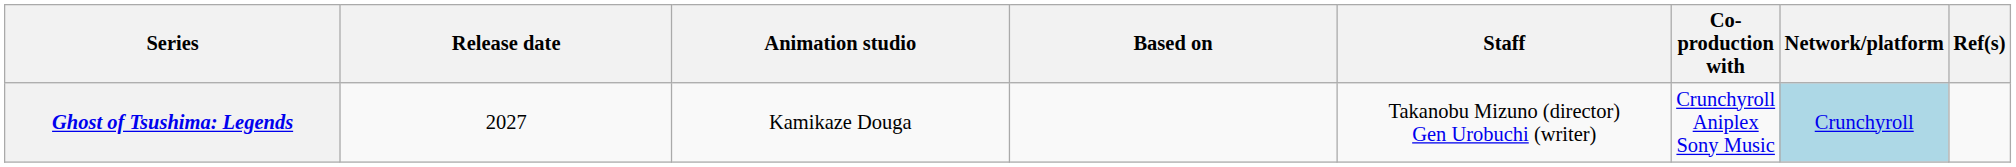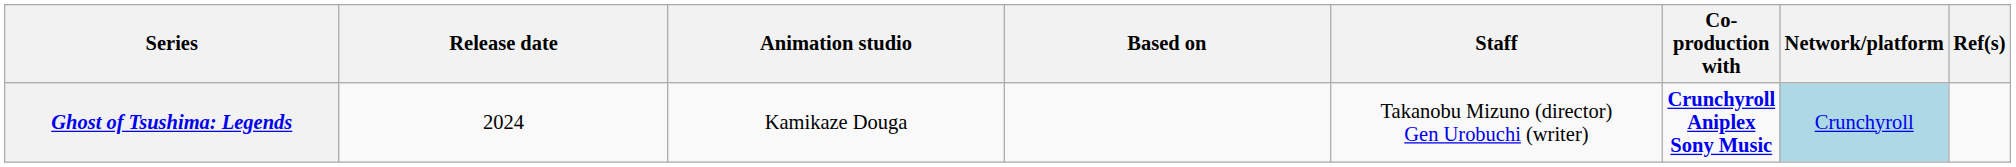 <table class="wikitable sortable">
 <tr>
 <th width=20%>Series</th>
 <th width=20%>Release date</th>
 <th width=20%>Animation studio</th>
 <th width=20%>Based on</th>
 <th width=20%>Staff</th>
 <th width=20% class="unsortable">Co-production with</th>
 <th width=5%>Network/platform</th>
 <th width=5%>Ref(s)</th>
 </tr>
 <tr style="text-align:center;">
 <th><em><a href='#'>Ghost of Tsushima: Legends</a></em></th>
-<td>2027</td>
+<td>2024</td>
 <td>Kamikaze Douga</td>
 <td></td>
 <td>Takanobu Mizuno (director)<br><a href='#'>Gen Urobuchi</a> (writer)</td>
-<td><a href='#'>Crunchyroll</a><br><a href='#'>Aniplex</a><br><a href='#'>Sony Music</a></td>
+<td><strong><a href='#'>Crunchyroll</a><br><a href='#'>Aniplex</a><br><a href='#'>Sony Music</a></strong></td>
 <td style="background: lightblue;"><a href='#'>Crunchyroll</a></td>
 <td></td>
 </tr>
 </table>
